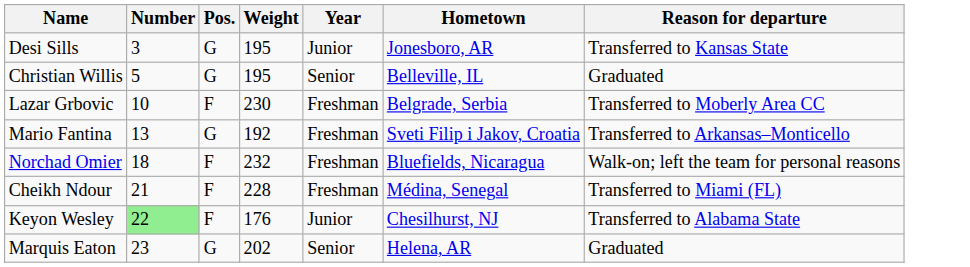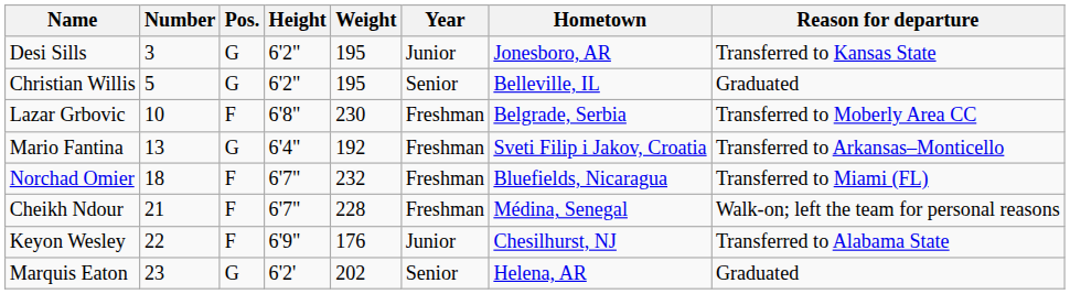 <table class="wikitable sortable" border="1">
 <tr>
 <th>Name</th>
 <th>Number</th>
 <th>Pos.</th>
+<th>Height</th>
 <th>Weight</th>
 <th>Year</th>
 <th>Hometown</th>
 <th class="unsortable">Reason for departure</th>
 </tr>
 <tr>
 <td>Desi Sills</td>
 <td>3</td>
 <td>G</td>
+<td>6'2"</td>
 <td>195</td>
 <td>Junior</td>
 <td><a href='#'>Jonesboro, AR</a></td>
 <td>Transferred to <a href='#'>Kansas State</a></td>
 </tr>
 <tr>
 <td>Christian Willis</td>
 <td>5</td>
 <td>G</td>
+<td>6'2"</td>
 <td>195</td>
 <td>Senior</td>
 <td><a href='#'>Belleville, IL</a></td>
 <td>Graduated</td>
 </tr>
 <tr>
 <td>Lazar Grbovic</td>
 <td>10</td>
 <td>F</td>
+<td>6'8"</td>
 <td>230</td>
 <td>Freshman</td>
 <td><a href='#'>Belgrade, Serbia</a></td>
 <td>Transferred to <a href='#'>Moberly Area CC</a></td>
 </tr>
 <tr>
 <td>Mario Fantina</td>
 <td>13</td>
 <td>G</td>
+<td>6'4"</td>
 <td>192</td>
 <td>Freshman</td>
 <td><a href='#'>Sveti Filip i Jakov, Croatia</a></td>
 <td>Transferred to <a href='#'>Arkansas–Monticello</a></td>
 </tr>
 <tr>
 <td><a href='#'>Norchad Omier</a></td>
 <td>18</td>
 <td>F</td>
+<td>6'7"</td>
 <td>232</td>
 <td>Freshman</td>
 <td><a href='#'>Bluefields, Nicaragua</a></td>
-<td>Walk-on; left the team for personal reasons</td>
+<td>Transferred to <a href='#'>Miami (FL)</a></td>
 </tr>
 <tr>
 <td>Cheikh Ndour</td>
 <td>21</td>
 <td>F</td>
+<td>6'7"</td>
 <td>228</td>
 <td>Freshman</td>
 <td><a href='#'>Médina, Senegal</a></td>
-<td>Transferred to <a href='#'>Miami (FL)</a></td>
+<td>Walk-on; left the team for personal reasons</td>
 </tr>
 <tr>
 <td>Keyon Wesley</td>
-<td style="background: lightgreen;">22</td>
+<td>22</td>
 <td>F</td>
+<td>6'9"</td>
 <td>176</td>
 <td>Junior</td>
 <td><a href='#'>Chesilhurst, NJ</a></td>
 <td>Transferred to <a href='#'>Alabama State</a></td>
 </tr>
 <tr>
 <td>Marquis Eaton</td>
 <td>23</td>
 <td>G</td>
+<td>6'2'</td>
 <td>202</td>
 <td>Senior</td>
 <td><a href='#'>Helena, AR</a></td>
 <td>Graduated</td>
 </tr>
 </table>
